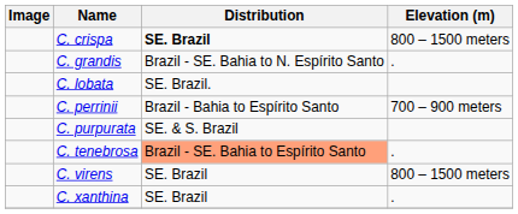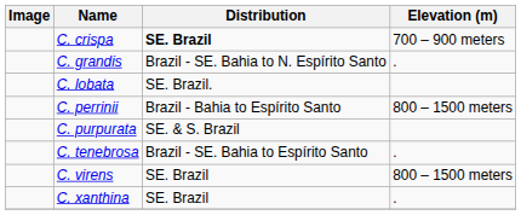 <table class="wikitable collapsible">
 <tr>
 <th>Image</th>
 <th>Name</th>
 <th>Distribution</th>
 <th>Elevation (m)</th>
 </tr>
 <tr>
 <td></td>
 <td><em><a href='#'>C. crispa</a></em></td>
 <td><strong>SE. Brazil</strong></td>
-<td>800 – 1500 meters</td>
+<td>700 – 900 meters</td>
 </tr>
 <tr>
 <td></td>
 <td><em><a href='#'>C. grandis</a></em></td>
 <td>Brazil - SE. Bahia to N. Espírito Santo</td>
 <td>.</td>
 </tr>
 <tr>
 <td></td>
 <td><em><a href='#'>C. lobata</a></em></td>
 <td>SE. Brazil.</td>
 <td></td>
 </tr>
 <tr>
 <td></td>
 <td><em><a href='#'>C. perrinii</a></em></td>
 <td>Brazil - Bahia to Espírito Santo</td>
-<td>700 – 900 meters</td>
+<td>800 – 1500 meters</td>
 </tr>
 <tr>
 <td></td>
 <td><em><a href='#'>C. purpurata</a></em></td>
 <td>SE. & S. Brazil</td>
 <td></td>
 </tr>
 <tr>
 <td></td>
 <td><em><a href='#'>C. tenebrosa</a></em></td>
-<td style="background: lightsalmon;">Brazil - SE. Bahia to Espírito Santo</td>
+<td>Brazil - SE. Bahia to Espírito Santo</td>
 <td>.</td>
 </tr>
 <tr>
 <td></td>
 <td><em><a href='#'>C. virens</a></em></td>
 <td>SE. Brazil</td>
 <td>800 – 1500 meters</td>
 </tr>
 <tr>
 <td></td>
 <td><em><a href='#'>C. xanthina</a></em></td>
 <td>SE. Brazil</td>
 <td>.</td>
 </tr>
 <tr>
 </tr>
 </table>
